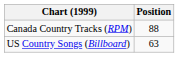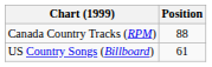 <table class="wikitable sortable">
 <tr>
 <th scope="col">Chart (1999)</th>
 <th scope="col">Position</th>
 </tr>
 <tr>
 <td>Canada Country Tracks (<em><a href='#'>RPM</a></em>)</td>
 <td align="center">88</td>
 </tr>
 <tr>
 <td>US <a href='#'>Country Songs</a> (<em><a href='#'>Billboard</a></em>)</td>
-<td align="center">63</td>
+<td align="center">61</td>
 </tr>
 </table>
